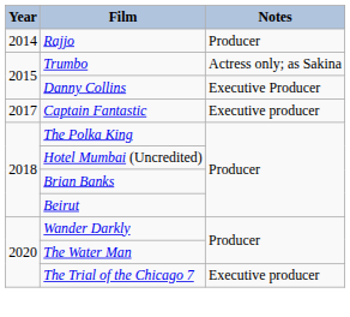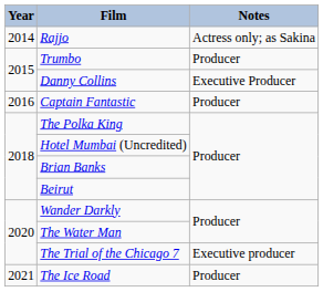 <table class="wikitable" style="font-size:95%">
 <tr style="text-align:center;">
 <th style="background:#B0C4DE;">Year</th>
 <th style="background:#B0C4DE;">Film</th>
 <th style="background:#B0C4DE;">Notes</th>
 </tr>
 <tr>
 <td>2014</td>
 <td><em><a href='#'>Rajjo</a></em></td>
-<td>Producer</td>
+<td>Actress only; as Sakina</td>
 </tr>
 <tr>
 <td rowspan=2>2015</td>
 <td><em><a href='#'>Trumbo</a></em></td>
-<td>Actress only; as Sakina</td>
+<td>Producer</td>
 </tr>
 <tr>
 <td><em><a href='#'>Danny Collins</a></em></td>
 <td>Executive Producer</td>
 </tr>
 <tr>
-<td>2017</td>
+<td>2016</td>
 <td><em><a href='#'>Captain Fantastic</a></em></td>
-<td>Executive producer</td>
+<td>Producer</td>
 </tr>
 <tr>
 <td rowspan=4>2018</td>
 <td><em><a href='#'>The Polka King</a></em></td>
 <td rowspan="4">Producer</td>
 </tr>
 <tr>
 <td><em><a href='#'>Hotel Mumbai</a></em> (Uncredited)</td>
 </tr>
 <tr>
 <td><em><a href='#'>Brian Banks</a></em></td>
 </tr>
 <tr>
 <td><em><a href='#'>Beirut</a></em></td>
 </tr>
 <tr>
 <td rowspan=3>2020</td>
 <td><em><a href='#'>Wander Darkly</a></em></td>
 <td rowspan="2">Producer</td>
 </tr>
 <tr>
 <td><em><a href='#'>The Water Man</a></em></td>
 </tr>
 <tr>
 <td><em><a href='#'>The Trial of the Chicago 7</a></em></td>
 <td>Executive producer</td>
 </tr>
+<tr>
+<td>2021</td>
+<td><em><a href='#'>The Ice Road</a></em></td>
+<td>Producer</td>
+</tr>
 </table>
